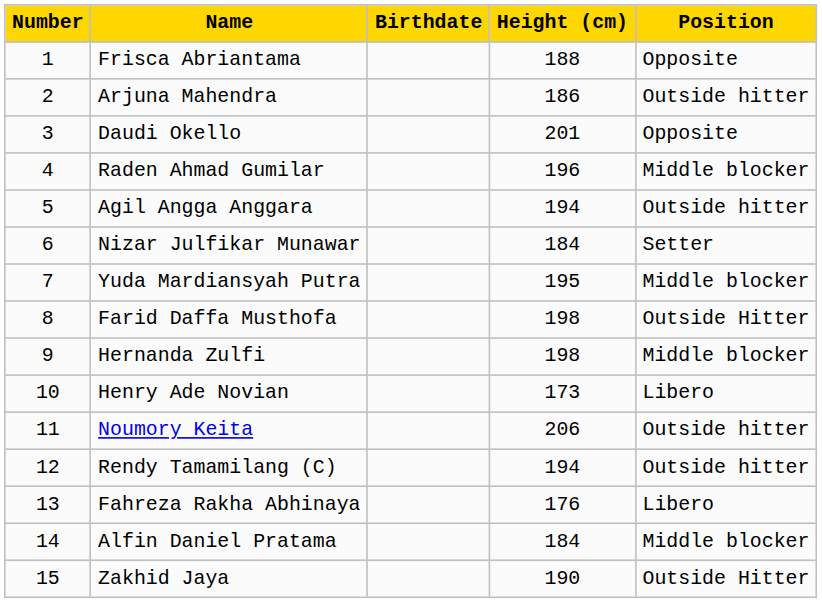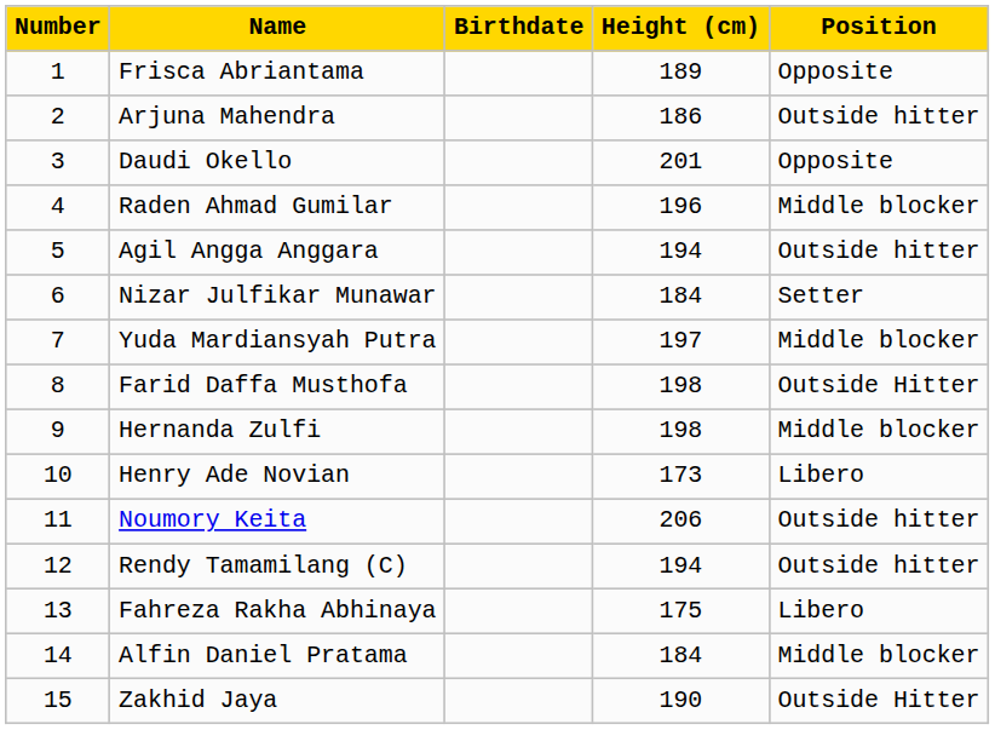 <table border="1" cellpadding="4" cellspacing="0" style="font-size: 95%; background: #fbfbfb; border: 1px silver solid; border-collapse: collapse; text-align:center;">
 <tr bgcolor=FFD700>
 <th><span>Number</span></th>
 <th><span>Name</span></th>
 <th><span>Birthdate</span></th>
 <th><span>Height (cm)</span></th>
 <th><span>Position</span></th>
 </tr>
 <tr>
 <td>1</td>
 <td align="left">  Frisca Abriantama</td>
 <td align="right"></td>
-<td>188</td>
+<td>189</td>
 <td align="left">Opposite</td>
 </tr>
 <tr>
 <td>2</td>
 <td align="left">  Arjuna Mahendra</td>
 <td align="right"></td>
 <td>186</td>
 <td align="left">Outside hitter</td>
 </tr>
 <tr>
 <td>3</td>
 <td align="left">  Daudi Okello</td>
 <td align="right"></td>
 <td>201</td>
 <td align="left">Opposite</td>
 </tr>
 <tr>
 <td>4</td>
 <td align="left">  Raden Ahmad Gumilar</td>
 <td align="right"></td>
 <td>196</td>
 <td align="left">Middle blocker</td>
 </tr>
 <tr>
 <td>5</td>
 <td align="left">  Agil Angga Anggara</td>
 <td align="right"></td>
 <td>194</td>
 <td align="left">Outside hitter</td>
 </tr>
 <tr>
 <td>6</td>
 <td align="left">  Nizar Julfikar Munawar</td>
 <td align="right"></td>
 <td>184</td>
 <td align="left">Setter</td>
 </tr>
 <tr>
 <td>7</td>
 <td align="left">  Yuda Mardiansyah Putra</td>
 <td align="right"></td>
-<td>195</td>
+<td>197</td>
 <td align="left">Middle blocker</td>
 </tr>
 <tr>
 <td>8</td>
 <td align="left">  Farid Daffa Musthofa</td>
 <td align="right"></td>
 <td>198</td>
 <td align="left">Outside Hitter</td>
 </tr>
 <tr>
 <td>9</td>
 <td align="left">  Hernanda Zulfi</td>
 <td align="right"></td>
 <td>198</td>
 <td align="left">Middle blocker</td>
 </tr>
 <tr>
 <td>10</td>
 <td align="left">  Henry Ade Novian</td>
 <td align="right"></td>
 <td>173</td>
 <td align="left">Libero</td>
 </tr>
 <tr>
 <td>11</td>
 <td align="left">  <a href='#'>Noumory Keita</a></td>
 <td align="right"></td>
 <td>206</td>
 <td align="left">Outside hitter</td>
 </tr>
 <tr>
 <td>12</td>
 <td align="left">  Rendy Tamamilang (C)</td>
 <td align="right"></td>
 <td>194</td>
 <td align="left">Outside hitter</td>
 </tr>
 <tr>
 <td>13</td>
 <td align="left">  Fahreza Rakha Abhinaya</td>
 <td align="right"></td>
-<td>176</td>
+<td>175</td>
 <td align="left">Libero</td>
 </tr>
 <tr>
 <td>14</td>
 <td align="left">  Alfin Daniel Pratama</td>
 <td align="right"></td>
 <td>184</td>
 <td align="left">Middle blocker</td>
 </tr>
 <tr>
 <td>15</td>
 <td align="left"> Zakhid Jaya</td>
 <td align="right"></td>
 <td>190</td>
 <td align="left">Outside Hitter</td>
 </tr>
 </table>
